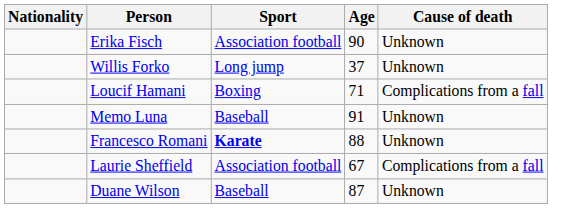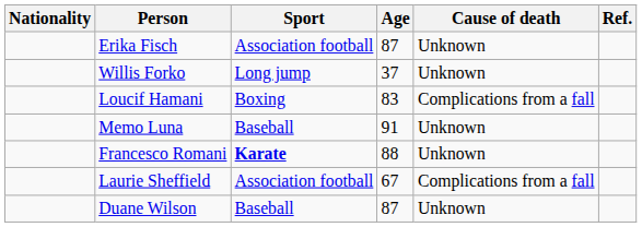 <table class="wikitable source">
 <tr>
 <th>Nationality</th>
 <th>Person</th>
 <th>Sport</th>
 <th>Age</th>
 <th>Cause of death</th>
+<th>Ref.</th>
 </tr>
 <tr>
 <td></td>
 <td><a href='#'>Erika Fisch</a></td>
 <td><a href='#'>Association football</a></td>
-<td>90</td>
+<td>87</td>
 <td>Unknown</td>
+<td></td>
 </tr>
 <tr>
 <td></td>
 <td><a href='#'>Willis Forko</a></td>
 <td><a href='#'>Long jump</a></td>
 <td>37</td>
 <td>Unknown</td>
+<td></td>
 </tr>
 <tr>
 <td></td>
 <td><a href='#'>Loucif Hamani</a></td>
 <td><a href='#'>Boxing</a></td>
-<td>71</td>
+<td>83</td>
 <td>Complications from a <a href='#'>fall</a></td>
+<td></td>
 </tr>
 <tr>
 <td></td>
 <td><a href='#'>Memo Luna</a></td>
 <td><a href='#'>Baseball</a></td>
 <td>91</td>
 <td>Unknown</td>
+<td></td>
 </tr>
 <tr>
 <td></td>
 <td><a href='#'>Francesco Romani</a></td>
 <td><strong><a href='#'>Karate</a></strong></td>
 <td>88</td>
 <td>Unknown</td>
+<td></td>
 </tr>
 <tr>
 <td></td>
 <td><a href='#'>Laurie Sheffield</a></td>
 <td><a href='#'>Association football</a></td>
 <td>67</td>
 <td>Complications from a <a href='#'>fall</a></td>
+<td></td>
 </tr>
 <tr>
 <td></td>
 <td><a href='#'>Duane Wilson</a></td>
 <td><a href='#'>Baseball</a></td>
 <td>87</td>
 <td>Unknown</td>
+<td></td>
 </tr>
 </table>
